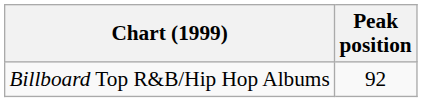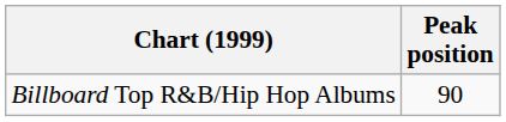 <table class="wikitable">
 <tr>
 <th>Chart (1999)</th>
 <th>Peak<br>position</th>
 </tr>
 <tr>
 <td><em>Billboard</em> Top R&B/Hip Hop Albums</td>
-<td align=center>92</td>
+<td align=center>90</td>
 </tr>
 </table>
